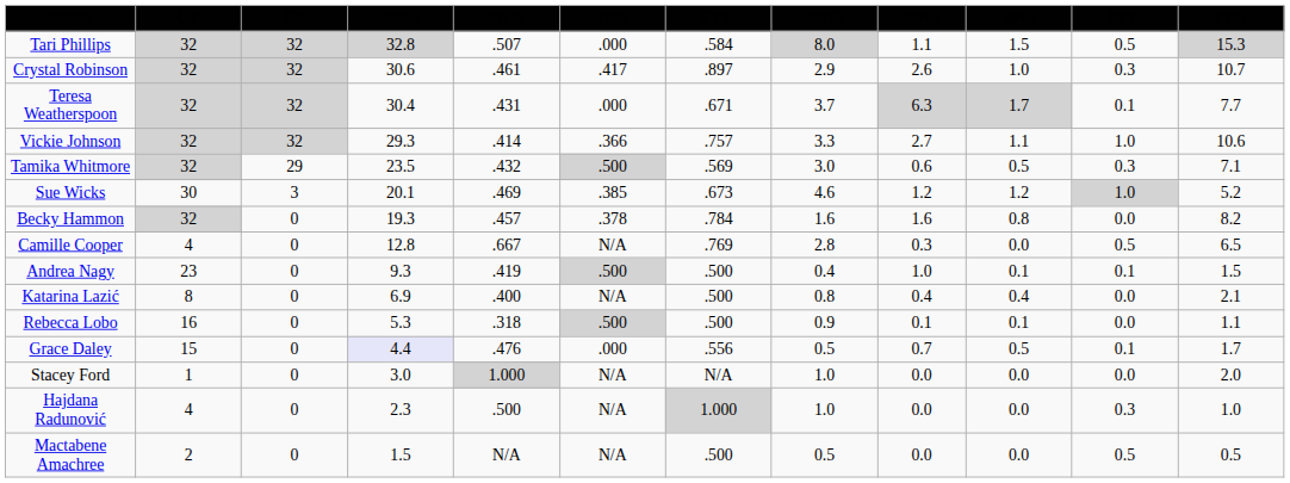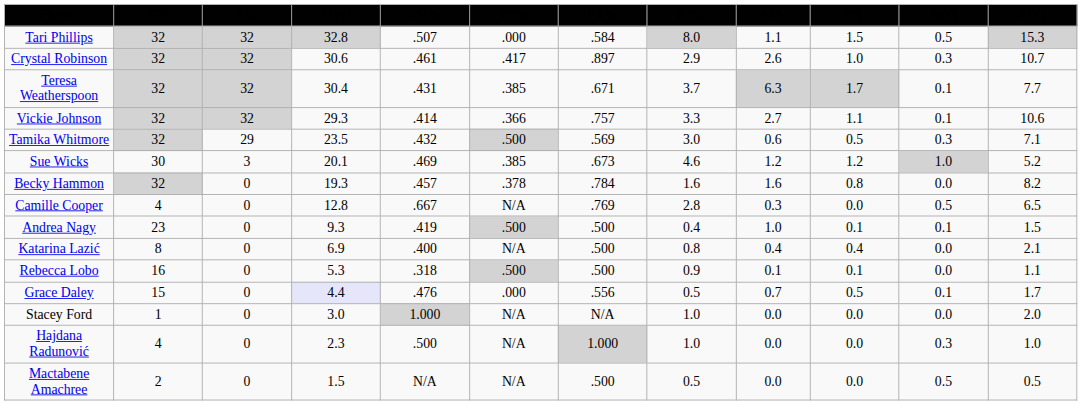 <table class="wikitable sortable" style="text-align:center;">
 <tr>
 <th style="background: #010101" width="6%"><span>Player</span></th>
 <th style="background: #010101" width="6%"><span>GP</span></th>
 <th style="background: #010101" width="6%"><span>GS</span></th>
 <th style="background: #010101" width="6%"><span>MPG</span></th>
 <th style="background: #010101" width="6%"><span>FG%</span></th>
 <th style="background: #010101" width="6%"><span>3P%</span></th>
 <th style="background: #010101" width="6%"><span>FT%</span></th>
 <th style="background: #010101" width="6%"><span>RPG</span></th>
 <th style="background: #010101" width="5%"><span>APG</span></th>
 <th style="background: #010101" width="6%"><span>SPG</span></th>
 <th style="background: #010101" width="6%"><span>BPG</span></th>
 <th style="background: #010101" width="6%"><span>PPG</span></th>
 </tr>
 <tr>
 <td><a href='#'>Tari Phillips</a></td>
 <td style="background:#D3D3D3;">32</td>
 <td style="background:#D3D3D3;">32</td>
 <td style="background:#D3D3D3;">32.8</td>
 <td>.507</td>
 <td>.000</td>
 <td>.584</td>
 <td style="background:#D3D3D3;">8.0</td>
 <td>1.1</td>
 <td>1.5</td>
 <td>0.5</td>
 <td style="background:#D3D3D3;">15.3</td>
 </tr>
 <tr>
 <td><a href='#'>Crystal Robinson</a></td>
 <td style="background:#D3D3D3;">32</td>
 <td style="background:#D3D3D3;">32</td>
 <td>30.6</td>
 <td>.461</td>
 <td>.417</td>
 <td>.897</td>
 <td>2.9</td>
 <td>2.6</td>
 <td>1.0</td>
 <td>0.3</td>
 <td>10.7</td>
 </tr>
 <tr>
 <td><a href='#'>Teresa Weatherspoon</a></td>
 <td style="background:#D3D3D3;">32</td>
 <td style="background:#D3D3D3;">32</td>
 <td>30.4</td>
 <td>.431</td>
-<td>.000</td>
+<td>.385</td>
 <td>.671</td>
 <td>3.7</td>
 <td style="background:#D3D3D3;">6.3</td>
 <td style="background:#D3D3D3;">1.7</td>
 <td>0.1</td>
 <td>7.7</td>
 </tr>
 <tr>
 <td><a href='#'>Vickie Johnson</a></td>
 <td style="background:#D3D3D3;">32</td>
 <td style="background:#D3D3D3;">32</td>
 <td>29.3</td>
 <td>.414</td>
 <td>.366</td>
 <td>.757</td>
 <td>3.3</td>
 <td>2.7</td>
 <td>1.1</td>
-<td>1.0</td>
+<td>0.1</td>
 <td>10.6</td>
 </tr>
 <tr>
 <td><a href='#'>Tamika Whitmore</a></td>
 <td style="background:#D3D3D3;">32</td>
 <td>29</td>
 <td>23.5</td>
 <td>.432</td>
 <td style="background:#D3D3D3;">.500</td>
 <td>.569</td>
 <td>3.0</td>
 <td>0.6</td>
 <td>0.5</td>
 <td>0.3</td>
 <td>7.1</td>
 </tr>
 <tr>
 <td><a href='#'>Sue Wicks</a></td>
 <td>30</td>
 <td>3</td>
 <td>20.1</td>
 <td>.469</td>
 <td>.385</td>
 <td>.673</td>
 <td>4.6</td>
 <td>1.2</td>
 <td>1.2</td>
 <td style="background:#D3D3D3;">1.0</td>
 <td>5.2</td>
 </tr>
 <tr>
 <td><a href='#'>Becky Hammon</a></td>
 <td style="background:#D3D3D3;">32</td>
 <td>0</td>
 <td>19.3</td>
 <td>.457</td>
 <td>.378</td>
 <td>.784</td>
 <td>1.6</td>
 <td>1.6</td>
 <td>0.8</td>
 <td>0.0</td>
 <td>8.2</td>
 </tr>
 <tr>
 <td><a href='#'>Camille Cooper</a></td>
 <td>4</td>
 <td>0</td>
 <td>12.8</td>
 <td>.667</td>
 <td>N/A</td>
 <td>.769</td>
 <td>2.8</td>
 <td>0.3</td>
 <td>0.0</td>
 <td>0.5</td>
 <td>6.5</td>
 </tr>
 <tr>
 <td><a href='#'>Andrea Nagy</a></td>
 <td>23</td>
 <td>0</td>
 <td>9.3</td>
 <td>.419</td>
 <td style="background:#D3D3D3;">.500</td>
 <td>.500</td>
 <td>0.4</td>
 <td>1.0</td>
 <td>0.1</td>
 <td>0.1</td>
 <td>1.5</td>
 </tr>
 <tr>
 <td><a href='#'>Katarina Lazić</a></td>
 <td>8</td>
 <td>0</td>
 <td>6.9</td>
 <td>.400</td>
 <td>N/A</td>
 <td>.500</td>
 <td>0.8</td>
 <td>0.4</td>
 <td>0.4</td>
 <td>0.0</td>
 <td>2.1</td>
 </tr>
 <tr>
 <td><a href='#'>Rebecca Lobo</a></td>
 <td>16</td>
 <td>0</td>
 <td>5.3</td>
 <td>.318</td>
 <td style="background:#D3D3D3;">.500</td>
 <td>.500</td>
 <td>0.9</td>
 <td>0.1</td>
 <td>0.1</td>
 <td>0.0</td>
 <td>1.1</td>
 </tr>
 <tr>
 <td><a href='#'>Grace Daley</a></td>
 <td>15</td>
 <td>0</td>
 <td style="background: lavender;">4.4</td>
 <td>.476</td>
 <td>.000</td>
 <td>.556</td>
 <td>0.5</td>
 <td>0.7</td>
 <td>0.5</td>
 <td>0.1</td>
 <td>1.7</td>
 </tr>
 <tr>
 <td>Stacey Ford</td>
 <td>1</td>
 <td>0</td>
 <td>3.0</td>
 <td style="background:#D3D3D3;">1.000</td>
 <td>N/A</td>
 <td>N/A</td>
 <td>1.0</td>
 <td>0.0</td>
 <td>0.0</td>
 <td>0.0</td>
 <td>2.0</td>
 </tr>
 <tr>
 <td><a href='#'>Hajdana Radunović</a></td>
 <td>4</td>
 <td>0</td>
 <td>2.3</td>
 <td>.500</td>
 <td>N/A</td>
 <td style="background:#D3D3D3;">1.000</td>
 <td>1.0</td>
 <td>0.0</td>
 <td>0.0</td>
 <td>0.3</td>
 <td>1.0</td>
 </tr>
 <tr>
 <td><a href='#'>Mactabene Amachree</a></td>
 <td>2</td>
 <td>0</td>
 <td>1.5</td>
 <td>N/A</td>
 <td>N/A</td>
 <td>.500</td>
 <td>0.5</td>
 <td>0.0</td>
 <td>0.0</td>
 <td>0.5</td>
 <td>0.5</td>
 </tr>
 </table>
